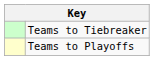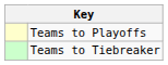 <table class=wikitable>
 <tr>
 <th colspan=2>Key</th>
 </tr>
 <tr>
+<td style="background:#ffc; width:20px;"></td>
+<td align=left>Teams to Playoffs</td>
+</tr>
+<tr>
 <td style="background:#cfc; width:20px;"></td>
 <td align=left>Teams to Tiebreaker</td>
 </tr>
-<tr>
-<td style="background:#ffc; width:20px;"></td>
-<td align=left>Teams to Playoffs</td>
-</tr>
 </table>
